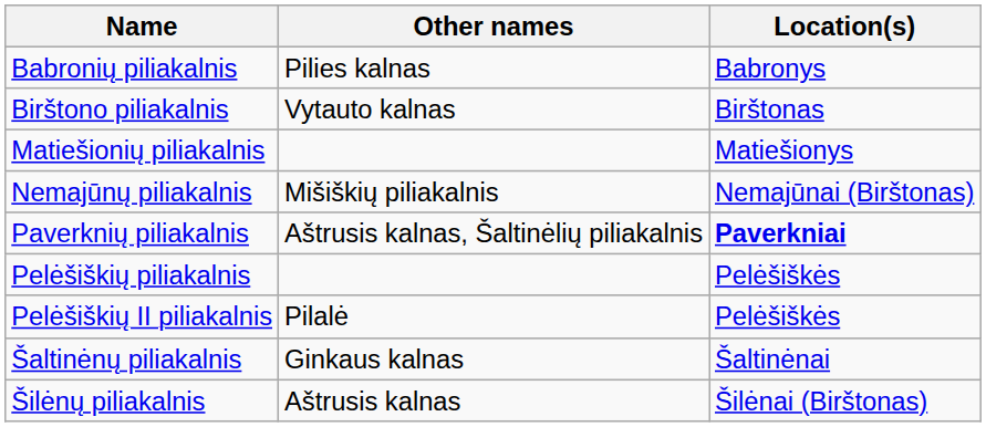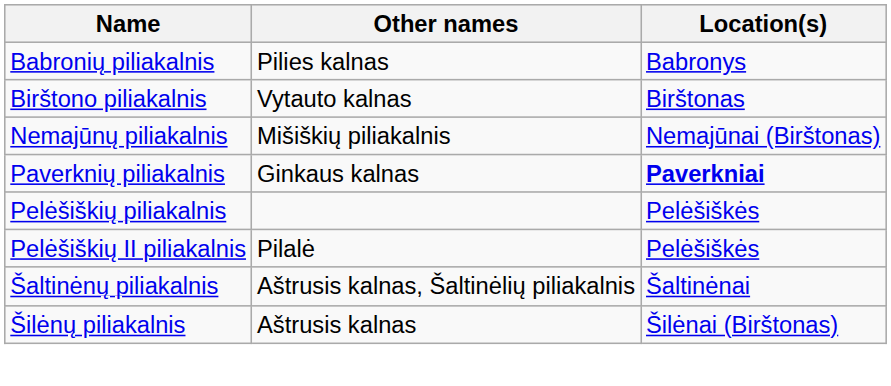 <table class="wikitable" style="font-size: 95%;">
 <tr>
 <th>Name</th>
 <th>Other names</th>
 <th>Location(s)</th>
 </tr>
 <tr>
 <td><a href='#'>Babronių piliakalnis</a></td>
 <td>Pilies kalnas</td>
 <td><a href='#'>Babronys</a></td>
 </tr>
 <tr>
 <td><a href='#'>Birštono piliakalnis</a></td>
 <td>Vytauto kalnas</td>
 <td><a href='#'>Birštonas</a></td>
 </tr>
 <tr>
-<td><a href='#'>Matiešionių piliakalnis</a></td>
-<td></td>
-<td><a href='#'>Matiešionys</a></td>
-</tr>
-<tr>
 <td><a href='#'>Nemajūnų piliakalnis</a></td>
 <td>Mišiškių piliakalnis</td>
 <td><a href='#'>Nemajūnai (Birštonas)</a></td>
 </tr>
 <tr>
 <td><a href='#'>Paverknių piliakalnis</a></td>
-<td>Aštrusis kalnas, Šaltinėlių piliakalnis</td>
+<td>Ginkaus kalnas</td>
 <td><strong><a href='#'>Paverkniai</a></strong></td>
 </tr>
 <tr>
 <td><a href='#'>Pelėšiškių piliakalnis</a></td>
 <td></td>
 <td><a href='#'>Pelėšiškės</a></td>
 </tr>
 <tr>
 <td><a href='#'>Pelėšiškių II piliakalnis</a></td>
 <td>Pilalė</td>
 <td><a href='#'>Pelėšiškės</a></td>
 </tr>
 <tr>
 <td><a href='#'>Šaltinėnų piliakalnis</a></td>
-<td>Ginkaus kalnas</td>
+<td>Aštrusis kalnas, Šaltinėlių piliakalnis</td>
 <td><a href='#'>Šaltinėnai</a></td>
 </tr>
 <tr>
 <td><a href='#'>Šilėnų piliakalnis</a></td>
 <td>Aštrusis kalnas</td>
 <td><a href='#'>Šilėnai (Birštonas)</a></td>
 </tr>
 </table>
